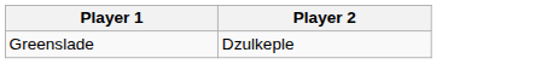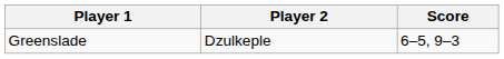 <table class="wikitable" style="font-size: 100%">
 <tr>
 <th width=200>Player 1</th>
 <th width=200>Player 2</th>
+<th width=100>Score</th>
 </tr>
 <tr>
 <td>Greenslade</td>
 <td>Dzulkeple</td>
+<td>6–5, 9–3</td>
 </tr>
 </table>
